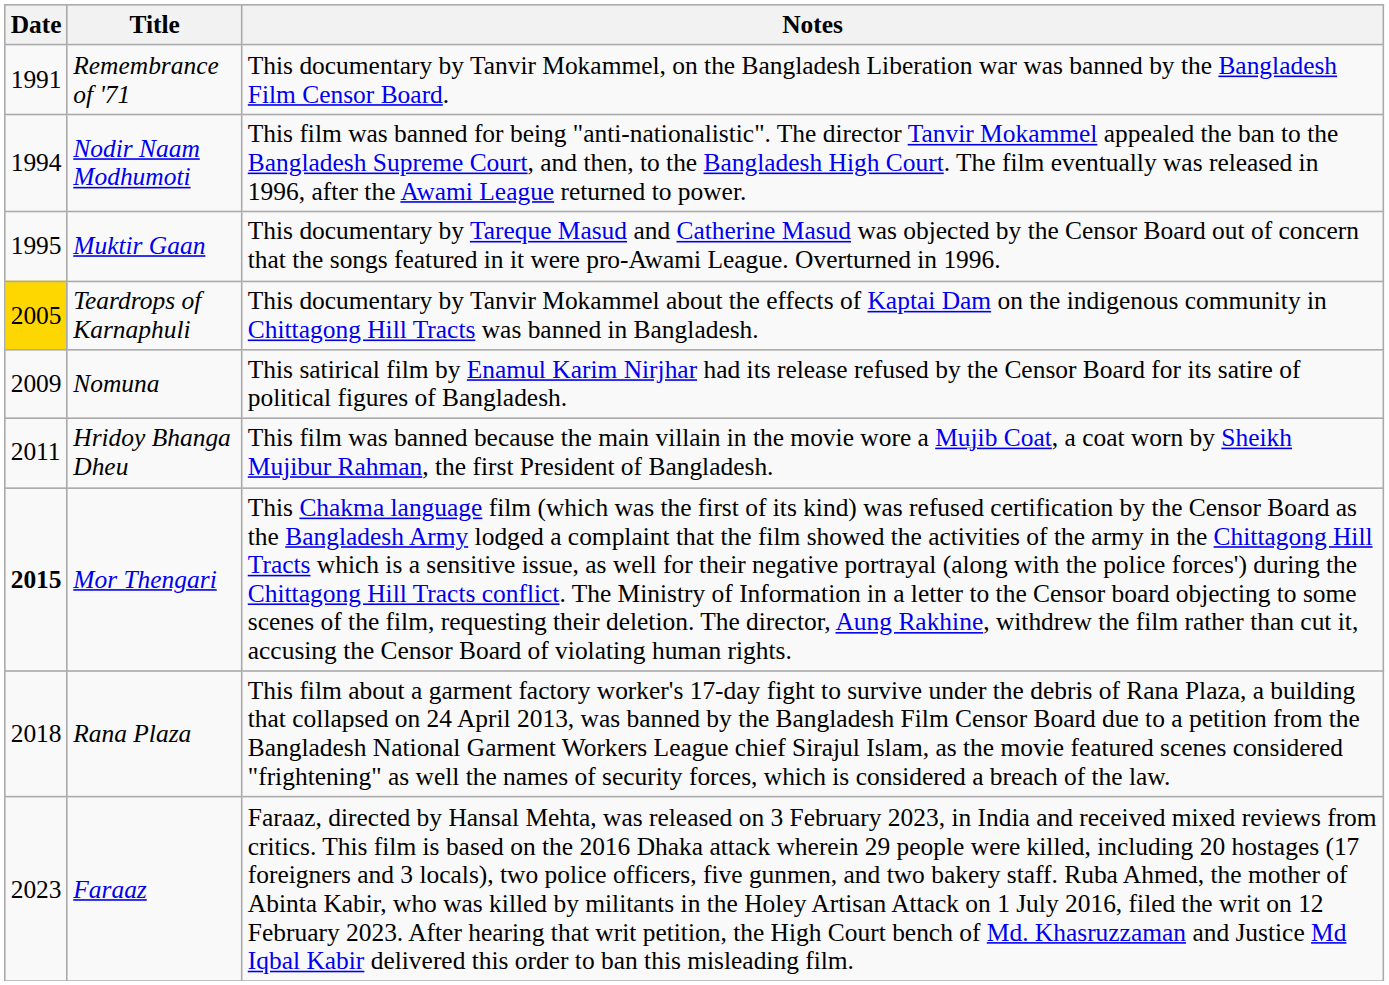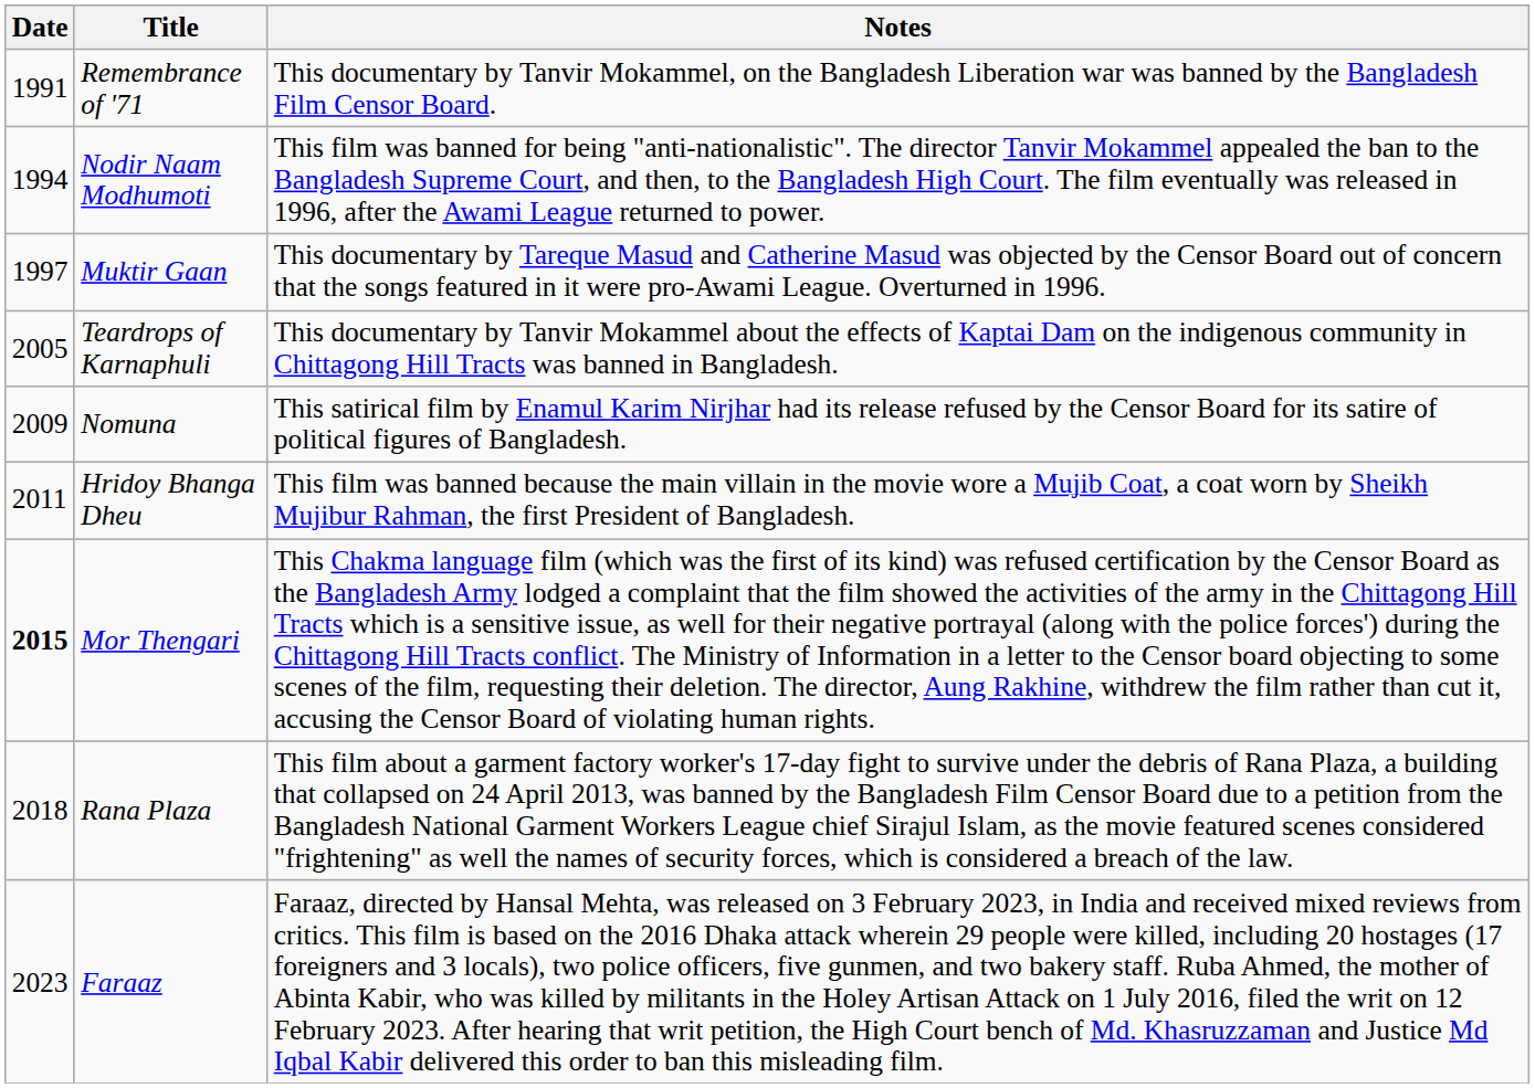 <table class="wikitable sortable">
 <tr>
 <th>Date</th>
 <th>Title</th>
 <th>Notes</th>
 </tr>
 <tr>
 <td>1991</td>
 <td><em>Remembrance of '71</em></td>
 <td>This documentary by Tanvir Mokammel, on the Bangladesh Liberation war was banned by the <a href='#'>Bangladesh Film Censor Board</a>.</td>
 </tr>
 <tr>
 <td>1994</td>
 <td><em><a href='#'>Nodir Naam Modhumoti</a></em></td>
 <td>This film was banned for being "anti-nationalistic". The director <a href='#'>Tanvir Mokammel</a> appealed the ban to the <a href='#'>Bangladesh Supreme Court</a>, and then, to the <a href='#'>Bangladesh High Court</a>. The film eventually was released in 1996, after the <a href='#'>Awami League</a> returned to power.</td>
 </tr>
 <tr>
-<td>1995</td>
+<td>1997</td>
 <td><em><a href='#'>Muktir Gaan</a></em></td>
 <td>This documentary by <a href='#'>Tareque Masud</a> and <a href='#'>Catherine Masud</a> was objected by the Censor Board out of concern that the songs featured in it were pro-Awami League. Overturned in 1996.</td>
 </tr>
 <tr>
-<td style="background: gold;">2005</td>
+<td>2005</td>
 <td><em>Teardrops of Karnaphuli</em></td>
 <td>This documentary by Tanvir Mokammel about the effects of <a href='#'>Kaptai Dam</a> on the indigenous community in <a href='#'>Chittagong Hill Tracts</a> was banned in Bangladesh.</td>
 </tr>
 <tr>
 <td>2009</td>
 <td><em>Nomuna</em></td>
 <td>This satirical film by <a href='#'>Enamul Karim Nirjhar</a> had its release refused by the Censor Board for its satire of political figures of Bangladesh.</td>
 </tr>
 <tr>
 <td>2011</td>
 <td><em>Hridoy Bhanga Dheu</em></td>
 <td>This film was banned because the main villain in the movie wore a <a href='#'>Mujib Coat</a>, a coat worn by <a href='#'>Sheikh Mujibur Rahman</a>, the first President of Bangladesh.</td>
 </tr>
 <tr>
 <td><strong>2015</strong></td>
 <td><em><a href='#'>Mor Thengari</a></em></td>
 <td>This <a href='#'>Chakma language</a> film (which was the first of its kind) was refused certification by the Censor Board as the <a href='#'>Bangladesh Army</a> lodged a complaint that the film showed the activities of the army in the <a href='#'>Chittagong Hill Tracts</a> which is a sensitive issue, as well for their negative portrayal (along with the police forces') during the <a href='#'>Chittagong Hill Tracts conflict</a>. The Ministry of Information in a letter to the Censor board objecting to some scenes of the film, requesting their deletion. The director, <a href='#'>Aung Rakhine</a>, withdrew the film rather than cut it, accusing the Censor Board of violating human rights.</td>
 </tr>
 <tr>
 <td>2018</td>
 <td><em>Rana Plaza</em></td>
 <td>This film about a garment factory worker's 17-day fight to survive under the debris of Rana Plaza, a building that collapsed on 24 April 2013, was banned by the Bangladesh Film Censor Board due to a petition from the Bangladesh National Garment Workers League chief Sirajul Islam, as the movie featured scenes considered "frightening" as well the names of security forces, which is considered a breach of the law.</td>
 </tr>
 <tr>
 <td>2023</td>
 <td><em><a href='#'>Faraaz</a></em></td>
 <td>Faraaz, directed by Hansal Mehta, was released on 3 February 2023, in India and received mixed reviews from critics. This film is based on the 2016 Dhaka attack wherein 29 people were killed, including 20 hostages (17 foreigners and 3 locals), two police officers, five gunmen, and two bakery staff. Ruba Ahmed, the mother of Abinta Kabir, who was killed by militants in the Holey Artisan Attack on 1 July 2016, filed the writ on 12 February 2023. After hearing that writ petition, the High Court bench of <a href='#'>Md. Khasruzzaman</a> and Justice <a href='#'>Md Iqbal Kabir</a> delivered this order to ban this misleading film.</td>
 </tr>
 </table>
